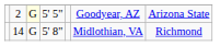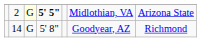 <table class="wikitable sortable" style="text-align: center">
 <tr align=center>
 </tr>
 <tr>
 <td></td>
 <td>2</td>
 <td style="background: lightyellow;">G</td>
-<td>5' 5"</td>
+<td><strong>5' 5"</strong></td>
 <td></td>
-<td><a href='#'>Goodyear, AZ</a></td>
+<td><a href='#'>Midlothian, VA</a></td>
 <td><a href='#'>Arizona State</a></td>
 </tr>
 <tr>
 <td></td>
 <td>14</td>
 <td>G</td>
 <td>5' 8"</td>
 <td></td>
-<td><a href='#'>Midlothian, VA</a></td>
+<td><a href='#'>Goodyear, AZ</a></td>
 <td><a href='#'>Richmond</a></td>
 </tr>
 </table>
